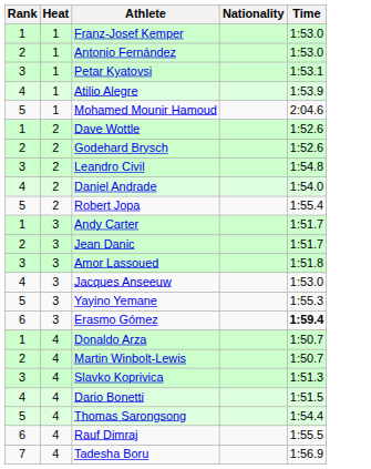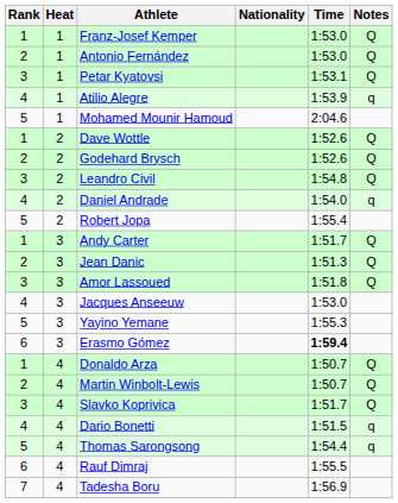 <table class="wikitable sortable" style="text-align:center">
 <tr>
 <th>Rank</th>
 <th>Heat</th>
 <th>Athlete</th>
 <th>Nationality</th>
 <th>Time</th>
+<th>Notes</th>
 </tr>
 <tr bgcolor=ccffcc>
 <td>1</td>
 <td>1</td>
 <td align=left><a href='#'>Franz-Josef Kemper</a></td>
 <td align=left></td>
 <td>1:53.0</td>
+<td>Q</td>
 </tr>
 <tr bgcolor=ccffcc>
 <td>2</td>
 <td>1</td>
 <td align=left><a href='#'>Antonio Fernández</a></td>
 <td align=left></td>
 <td>1:53.0</td>
+<td>Q</td>
 </tr>
 <tr bgcolor=ccffcc>
 <td>3</td>
 <td>1</td>
 <td align=left><a href='#'>Petar Kyatovsi</a></td>
 <td align=left></td>
 <td>1:53.1</td>
+<td>Q</td>
 </tr>
 <tr bgcolor=ddffdd>
 <td>4</td>
 <td>1</td>
 <td align=left><a href='#'>Atilio Alegre</a></td>
 <td align=left></td>
 <td>1:53.9</td>
+<td>q</td>
 </tr>
 <tr>
 <td>5</td>
 <td>1</td>
 <td align=left><a href='#'>Mohamed Mounir Hamoud</a></td>
 <td align=left></td>
 <td>2:04.6</td>
+<td></td>
 </tr>
 <tr bgcolor=ccffcc>
 <td>1</td>
 <td>2</td>
 <td align=left><a href='#'>Dave Wottle</a></td>
 <td align=left></td>
 <td>1:52.6</td>
+<td>Q</td>
 </tr>
 <tr bgcolor=ccffcc>
 <td>2</td>
 <td>2</td>
 <td align=left><a href='#'>Godehard Brysch</a></td>
 <td align=left></td>
 <td>1:52.6</td>
+<td>Q</td>
 </tr>
 <tr bgcolor=ccffcc>
 <td>3</td>
 <td>2</td>
 <td align=left><a href='#'>Leandro Civil</a></td>
 <td align=left></td>
 <td>1:54.8</td>
+<td>Q</td>
 </tr>
 <tr bgcolor=ddffdd>
 <td>4</td>
 <td>2</td>
 <td align=left><a href='#'>Daniel Andrade</a></td>
 <td align=left></td>
 <td>1:54.0</td>
+<td>q</td>
 </tr>
 <tr>
 <td>5</td>
 <td>2</td>
 <td align=left><a href='#'>Robert Jopa</a></td>
 <td align=left></td>
 <td>1:55.4</td>
+<td></td>
 </tr>
 <tr bgcolor=ccffcc>
 <td>1</td>
 <td>3</td>
 <td align=left><a href='#'>Andy Carter</a></td>
 <td align=left></td>
 <td>1:51.7</td>
+<td>Q</td>
 </tr>
 <tr bgcolor=ccffcc>
 <td>2</td>
 <td>3</td>
 <td align=left><a href='#'>Jean Danic</a></td>
 <td align=left></td>
-<td>1:51.7</td>
+<td>1:51.3</td>
+<td>Q</td>
 </tr>
 <tr bgcolor=ccffcc>
 <td>3</td>
 <td>3</td>
 <td align=left><a href='#'>Amor Lassoued</a></td>
 <td align=left></td>
 <td>1:51.8</td>
+<td>Q</td>
 </tr>
 <tr>
 <td>4</td>
 <td>3</td>
 <td align=left><a href='#'>Jacques Anseeuw</a></td>
 <td align=left></td>
 <td>1:53.0</td>
+<td></td>
 </tr>
 <tr>
 <td>5</td>
 <td>3</td>
 <td align=left><a href='#'>Yayino Yemane</a></td>
 <td align=left></td>
 <td>1:55.3</td>
+<td></td>
 </tr>
 <tr>
 <td>6</td>
 <td>3</td>
 <td align=left><a href='#'>Erasmo Gómez</a></td>
 <td align=left></td>
 <td><strong>1:59.4</strong></td>
+<td></td>
 </tr>
 <tr bgcolor=ccffcc>
 <td>1</td>
 <td>4</td>
 <td align=left><a href='#'>Donaldo Arza</a></td>
 <td align=left></td>
 <td>1:50.7</td>
+<td>Q</td>
 </tr>
 <tr bgcolor=ccffcc>
 <td>2</td>
 <td>4</td>
 <td align=left><a href='#'>Martin Winbolt-Lewis</a></td>
 <td align=left></td>
 <td>1:50.7</td>
+<td>Q</td>
 </tr>
 <tr bgcolor=ccffcc>
 <td>3</td>
 <td>4</td>
 <td align=left><a href='#'>Slavko Koprivica</a></td>
 <td align=left></td>
-<td>1:51.3</td>
+<td>1:51.7</td>
+<td>Q</td>
 </tr>
 <tr bgcolor=ddffdd>
 <td>4</td>
 <td>4</td>
 <td align=left><a href='#'>Dario Bonetti</a></td>
 <td align=left></td>
 <td>1:51.5</td>
+<td>q</td>
 </tr>
 <tr bgcolor=ddffdd>
 <td>5</td>
 <td>4</td>
 <td align=left><a href='#'>Thomas Sarongsong</a></td>
 <td align=left></td>
 <td>1:54.4</td>
+<td>q</td>
 </tr>
 <tr>
 <td>6</td>
 <td>4</td>
 <td align=left><a href='#'>Rauf Dimraj</a></td>
 <td align=left></td>
 <td>1:55.5</td>
+<td></td>
 </tr>
 <tr>
 <td>7</td>
 <td>4</td>
 <td align=left><a href='#'>Tadesha Boru</a></td>
 <td align=left></td>
 <td>1:56.9</td>
+<td></td>
 </tr>
 </table>
